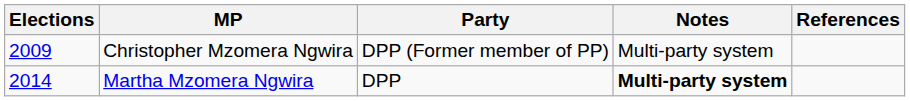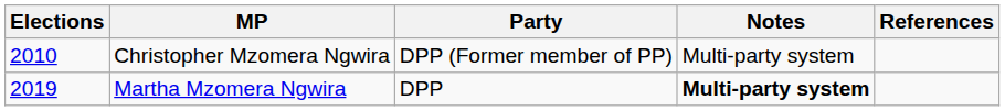 <table class="wikitable">
 <tr>
 <th>Elections</th>
 <th>MP</th>
 <th>Party</th>
 <th>Notes</th>
 <th>References</th>
 </tr>
 <tr>
-<td><a href='#'>2009</a></td>
+<td><a href='#'>2010</a></td>
 <td>Christopher Mzomera Ngwira</td>
 <td>DPP (Former member of PP)</td>
 <td>Multi-party system</td>
 <td></td>
 </tr>
 <tr>
-<td><a href='#'>2014</a></td>
+<td><a href='#'>2019</a></td>
 <td><a href='#'>Martha Mzomera Ngwira</a></td>
 <td>DPP</td>
 <td><strong>Multi-party system</strong></td>
 <td></td>
 </tr>
 </table>
